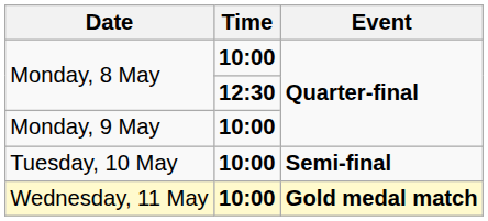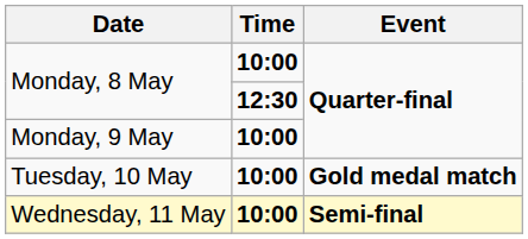 <table class = "wikitable">
 <tr>
 <th>Date</th>
 <th>Time</th>
 <th>Event</th>
 </tr>
 <tr>
 <td rowspan=2>Monday, 8 May</td>
 <td><strong>10:00</strong></td>
 <td rowspan=3><strong>Quarter-final</strong></td>
 </tr>
 <tr>
 <td><strong>12:30</strong></td>
 </tr>
 <tr>
 <td>Monday, 9 May</td>
 <td><strong>10:00</strong></td>
 </tr>
 <tr>
 <td>Tuesday, 10 May</td>
 <td><strong>10:00</strong></td>
-<td><strong>Semi-final</strong></td>
+<td><strong>Gold medal match</strong></td>
 </tr>
 <tr style="background-color:lemonchiffon;">
 <td>Wednesday, 11 May</td>
 <td><strong>10:00</strong></td>
-<td><strong>Gold medal match</strong></td>
+<td><strong>Semi-final</strong></td>
 </tr>
 </table>
